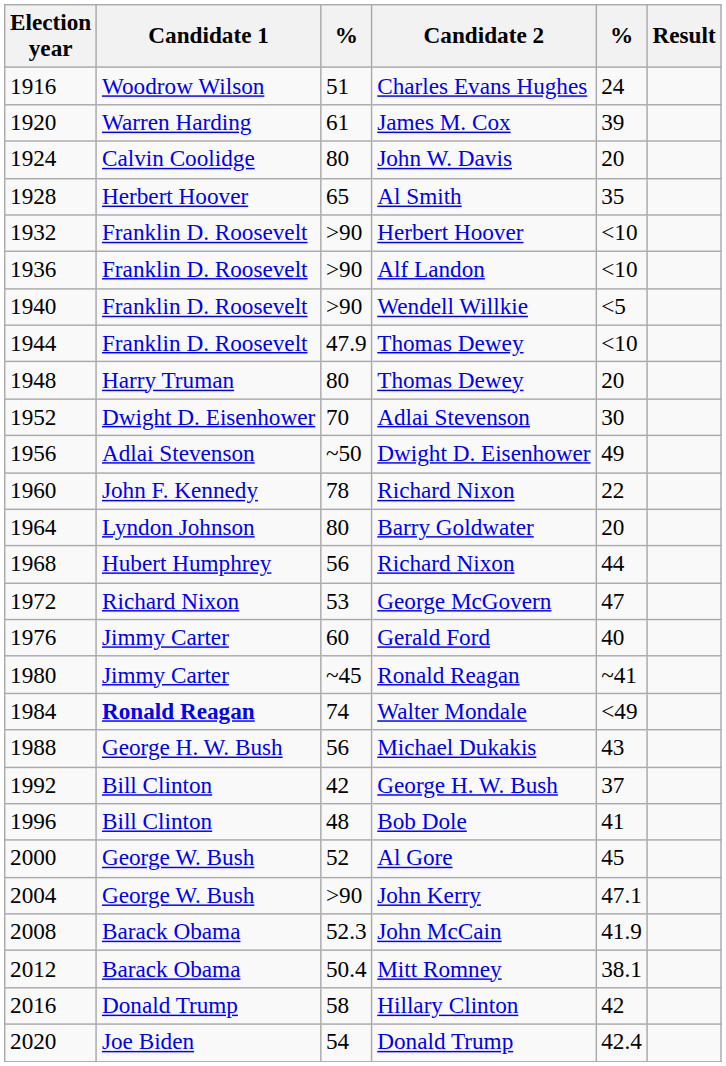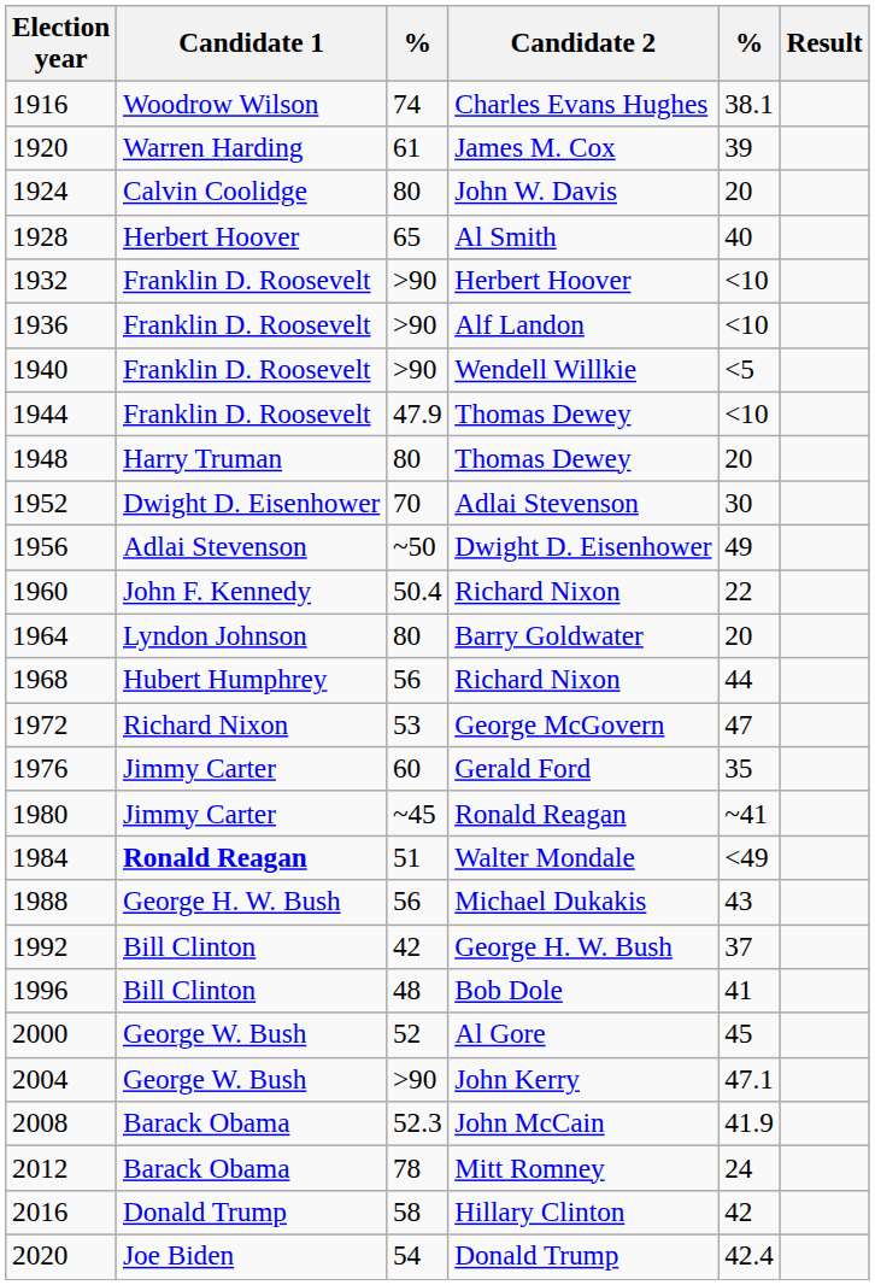 <table class="wikitable sortable" ; font-size:90%; margin:0 0 1em 1em;">
 <tr>
 <th>Election<br>year</th>
 <th>Candidate 1</th>
 <th>%</th>
 <th>Candidate 2</th>
 <th>%</th>
 <th>Result</th>
 </tr>
 <tr>
 <td>1916</td>
 <td><a href='#'>Woodrow Wilson</a></td>
-<td>51</td>
+<td>74</td>
 <td><a href='#'>Charles Evans Hughes</a></td>
-<td>24</td>
+<td>38.1</td>
 <td></td>
 </tr>
 <tr>
 <td>1920</td>
 <td><a href='#'>Warren Harding</a></td>
 <td>61</td>
 <td><a href='#'>James M. Cox</a></td>
 <td>39</td>
 <td></td>
 </tr>
 <tr>
 <td>1924</td>
 <td><a href='#'>Calvin Coolidge</a></td>
 <td>80</td>
 <td><a href='#'>John W. Davis</a></td>
 <td>20</td>
 <td></td>
 </tr>
 <tr>
 <td>1928</td>
 <td><a href='#'>Herbert Hoover</a></td>
 <td>65</td>
 <td><a href='#'>Al Smith</a></td>
-<td>35</td>
+<td>40</td>
 <td></td>
 </tr>
 <tr>
 <td>1932</td>
 <td><a href='#'>Franklin D. Roosevelt</a></td>
 <td>>90</td>
 <td><a href='#'>Herbert Hoover</a></td>
 <td><10</td>
 <td></td>
 </tr>
 <tr>
 <td>1936</td>
 <td><a href='#'>Franklin D. Roosevelt</a></td>
 <td>>90</td>
 <td><a href='#'>Alf Landon</a></td>
 <td><10</td>
 <td></td>
 </tr>
 <tr>
 <td>1940</td>
 <td><a href='#'>Franklin D. Roosevelt</a></td>
 <td>>90</td>
 <td><a href='#'>Wendell Willkie</a></td>
 <td><5</td>
 <td></td>
 </tr>
 <tr>
 <td>1944</td>
 <td><a href='#'>Franklin D. Roosevelt</a></td>
 <td>47.9</td>
 <td><a href='#'>Thomas Dewey</a></td>
 <td><10</td>
 <td></td>
 </tr>
 <tr>
 <td>1948</td>
 <td><a href='#'>Harry Truman</a></td>
 <td>80</td>
 <td><a href='#'>Thomas Dewey</a></td>
 <td>20</td>
 <td></td>
 </tr>
 <tr>
 <td>1952</td>
 <td><a href='#'>Dwight D. Eisenhower</a></td>
 <td>70</td>
 <td><a href='#'>Adlai Stevenson</a></td>
 <td>30</td>
 <td></td>
 </tr>
 <tr>
 <td>1956</td>
 <td><a href='#'>Adlai Stevenson</a></td>
 <td>~50</td>
 <td><a href='#'>Dwight D. Eisenhower</a></td>
 <td>49</td>
 <td></td>
 </tr>
 <tr>
 <td>1960</td>
 <td><a href='#'>John F. Kennedy</a></td>
-<td>78</td>
+<td>50.4</td>
 <td><a href='#'>Richard Nixon</a></td>
 <td>22</td>
 <td></td>
 </tr>
 <tr>
 <td>1964</td>
 <td><a href='#'>Lyndon Johnson</a></td>
 <td>80</td>
 <td><a href='#'>Barry Goldwater</a></td>
 <td>20</td>
 <td></td>
 </tr>
 <tr>
 <td>1968</td>
 <td><a href='#'>Hubert Humphrey</a></td>
 <td>56</td>
 <td><a href='#'>Richard Nixon</a></td>
 <td>44</td>
 <td></td>
 </tr>
 <tr>
 <td>1972</td>
 <td><a href='#'>Richard Nixon</a></td>
 <td>53</td>
 <td><a href='#'>George McGovern</a></td>
 <td>47</td>
 <td></td>
 </tr>
 <tr>
 <td>1976</td>
 <td><a href='#'>Jimmy Carter</a></td>
 <td>60</td>
 <td><a href='#'>Gerald Ford</a></td>
-<td>40</td>
+<td>35</td>
 <td></td>
 </tr>
 <tr>
 <td>1980</td>
 <td><a href='#'>Jimmy Carter</a></td>
 <td>~45</td>
 <td><a href='#'>Ronald Reagan</a></td>
 <td>~41</td>
 <td></td>
 </tr>
 <tr>
 <td>1984</td>
 <td><strong><a href='#'>Ronald Reagan</a></strong></td>
-<td>74</td>
+<td>51</td>
 <td><a href='#'>Walter Mondale</a></td>
 <td><49</td>
 <td></td>
 </tr>
 <tr>
 <td>1988</td>
 <td><a href='#'>George H. W. Bush</a></td>
 <td>56</td>
 <td><a href='#'>Michael Dukakis</a></td>
 <td>43</td>
 <td></td>
 </tr>
 <tr>
 <td>1992</td>
 <td><a href='#'>Bill Clinton</a></td>
 <td>42</td>
 <td><a href='#'>George H. W. Bush</a></td>
 <td>37</td>
 <td></td>
 </tr>
 <tr>
 <td>1996</td>
 <td><a href='#'>Bill Clinton</a></td>
 <td>48</td>
 <td><a href='#'>Bob Dole</a></td>
 <td>41</td>
 <td></td>
 </tr>
 <tr>
 <td>2000</td>
 <td><a href='#'>George W. Bush</a></td>
 <td>52</td>
 <td><a href='#'>Al Gore</a></td>
 <td>45</td>
 <td></td>
 </tr>
 <tr>
 <td>2004</td>
 <td><a href='#'>George W. Bush</a></td>
 <td>>90</td>
 <td><a href='#'>John Kerry</a></td>
 <td>47.1</td>
 <td></td>
 </tr>
 <tr>
 <td>2008</td>
 <td><a href='#'>Barack Obama</a></td>
 <td>52.3</td>
 <td><a href='#'>John McCain</a></td>
 <td>41.9</td>
 <td></td>
 </tr>
 <tr>
 <td>2012</td>
 <td><a href='#'>Barack Obama</a></td>
-<td>50.4</td>
+<td>78</td>
 <td><a href='#'>Mitt Romney</a></td>
-<td>38.1</td>
+<td>24</td>
 <td></td>
 </tr>
 <tr>
 <td>2016</td>
 <td><a href='#'>Donald Trump</a></td>
 <td>58</td>
 <td><a href='#'>Hillary Clinton</a></td>
 <td>42</td>
 <td></td>
 </tr>
 <tr>
 <td>2020</td>
 <td><a href='#'>Joe Biden</a></td>
 <td>54</td>
 <td><a href='#'>Donald Trump</a></td>
 <td>42.4</td>
 <td></td>
 </tr>
 </table>
